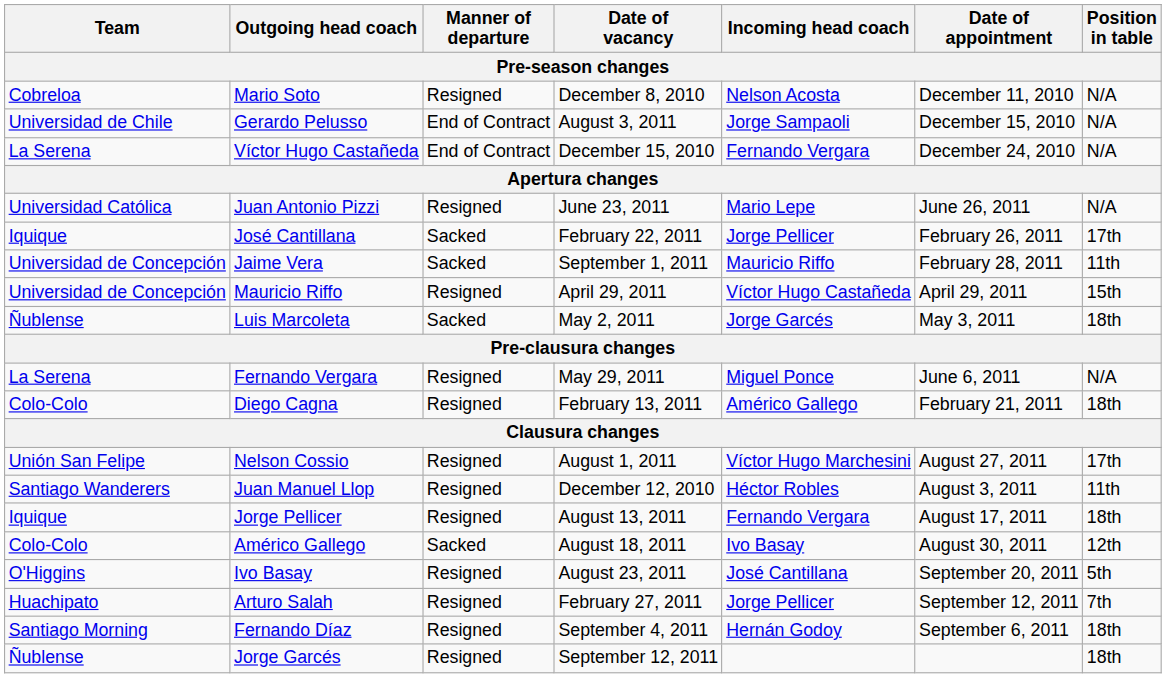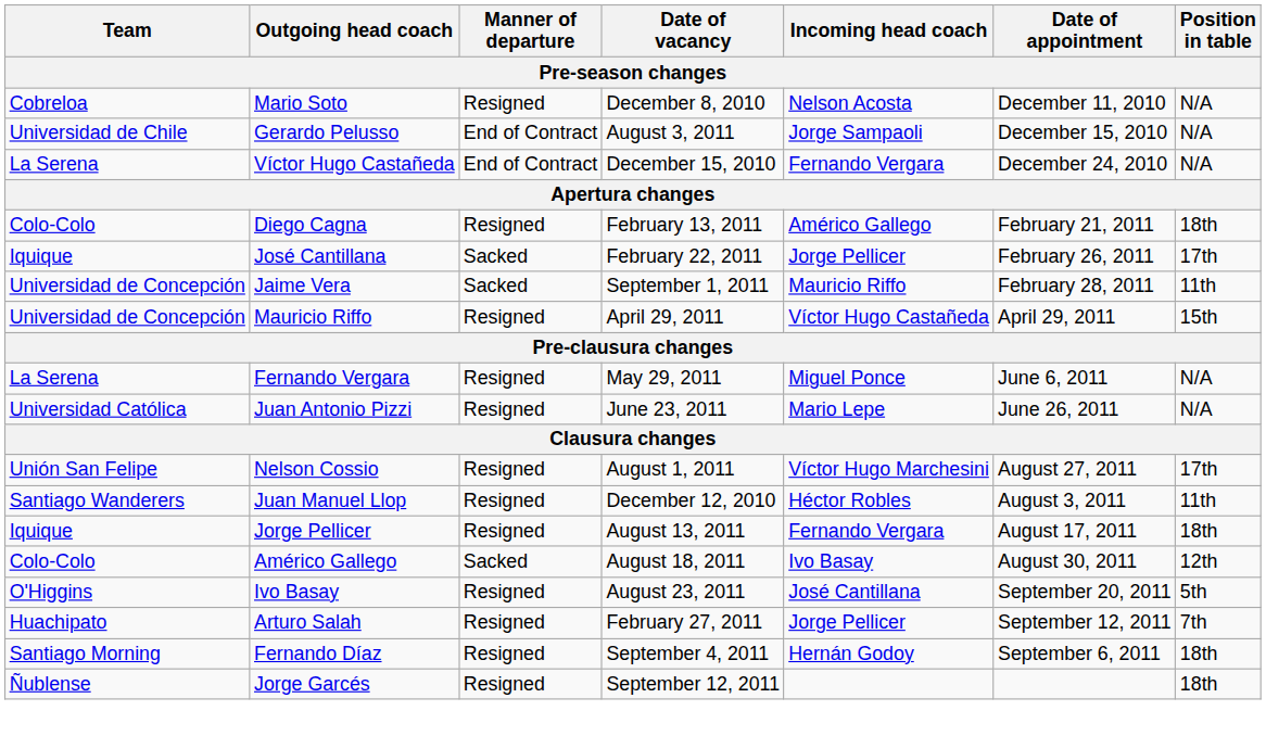 <table class="wikitable">
 <tr>
 <th>Team</th>
 <th>Outgoing head coach</th>
 <th>Manner of<br>departure</th>
 <th>Date of<br>vacancy</th>
 <th>Incoming head coach</th>
 <th>Date of<br>appointment</th>
 <th>Position<br>in table</th>
 </tr>
 <tr>
 <th colspan=7>Pre-season changes</th>
 </tr>
 <tr>
 <td><a href='#'>Cobreloa</a></td>
 <td><a href='#'>Mario Soto</a></td>
 <td>Resigned</td>
 <td>December 8, 2010</td>
 <td><a href='#'>Nelson Acosta</a></td>
 <td>December 11, 2010</td>
 <td>N/A</td>
 </tr>
 <tr>
 <td><a href='#'>Universidad de Chile</a></td>
 <td><a href='#'>Gerardo Pelusso</a></td>
 <td>End of Contract</td>
 <td>August 3, 2011</td>
 <td><a href='#'>Jorge Sampaoli</a></td>
 <td>December 15, 2010</td>
 <td>N/A</td>
 </tr>
 <tr>
 <td><a href='#'>La Serena</a></td>
 <td><a href='#'>Víctor Hugo Castañeda</a></td>
 <td>End of Contract</td>
 <td>December 15, 2010</td>
 <td><a href='#'>Fernando Vergara</a></td>
 <td>December 24, 2010</td>
 <td>N/A</td>
 </tr>
 <tr>
 <th colspan=7>Apertura changes</th>
 </tr>
 <tr>
-<td><a href='#'>Universidad Católica</a></td>
-<td><a href='#'>Juan Antonio Pizzi</a></td>
+<td><a href='#'>Colo-Colo</a></td>
+<td><a href='#'>Diego Cagna</a></td>
 <td>Resigned</td>
-<td>June 23, 2011</td>
-<td><a href='#'>Mario Lepe</a></td>
-<td>June 26, 2011</td>
-<td>N/A</td>
+<td>February 13, 2011</td>
+<td><a href='#'>Américo Gallego</a></td>
+<td>February 21, 2011</td>
+<td>18th</td>
 </tr>
 <tr>
 <td><a href='#'>Iquique</a></td>
 <td><a href='#'>José Cantillana</a></td>
 <td>Sacked</td>
 <td>February 22, 2011</td>
 <td><a href='#'>Jorge Pellicer</a></td>
 <td>February 26, 2011</td>
 <td>17th</td>
 </tr>
 <tr>
 <td><a href='#'>Universidad de Concepción</a></td>
 <td><a href='#'>Jaime Vera</a></td>
 <td>Sacked</td>
 <td>September 1, 2011</td>
 <td><a href='#'>Mauricio Riffo</a></td>
 <td>February 28, 2011</td>
 <td>11th</td>
 </tr>
 <tr>
 <td><a href='#'>Universidad de Concepción</a></td>
 <td><a href='#'>Mauricio Riffo</a></td>
 <td>Resigned</td>
 <td>April 29, 2011</td>
 <td><a href='#'>Víctor Hugo Castañeda</a></td>
 <td>April 29, 2011</td>
 <td>15th</td>
 </tr>
 <tr>
-<td><a href='#'>Ñublense</a></td>
-<td><a href='#'>Luis Marcoleta</a></td>
-<td>Sacked</td>
-<td>May 2, 2011</td>
-<td><a href='#'>Jorge Garcés</a></td>
-<td>May 3, 2011</td>
-<td>18th</td>
-</tr>
-<tr>
 <th colspan=7>Pre-clausura changes</th>
 </tr>
 <tr>
 <td><a href='#'>La Serena</a></td>
 <td><a href='#'>Fernando Vergara</a></td>
 <td>Resigned</td>
 <td>May 29, 2011</td>
 <td><a href='#'>Miguel Ponce</a></td>
 <td>June 6, 2011</td>
 <td>N/A</td>
 </tr>
 <tr>
-<td><a href='#'>Colo-Colo</a></td>
-<td><a href='#'>Diego Cagna</a></td>
+<td><a href='#'>Universidad Católica</a></td>
+<td><a href='#'>Juan Antonio Pizzi</a></td>
 <td>Resigned</td>
-<td>February 13, 2011</td>
-<td><a href='#'>Américo Gallego</a></td>
-<td>February 21, 2011</td>
-<td>18th</td>
+<td>June 23, 2011</td>
+<td><a href='#'>Mario Lepe</a></td>
+<td>June 26, 2011</td>
+<td>N/A</td>
 </tr>
 <tr>
 <th colspan=7>Clausura changes</th>
 </tr>
 <tr>
 <td><a href='#'>Unión San Felipe</a></td>
 <td><a href='#'>Nelson Cossio</a></td>
 <td>Resigned</td>
 <td>August 1, 2011</td>
 <td><a href='#'>Víctor Hugo Marchesini</a></td>
 <td>August 27, 2011</td>
 <td>17th</td>
 </tr>
 <tr>
 <td><a href='#'>Santiago Wanderers</a></td>
 <td><a href='#'>Juan Manuel Llop</a></td>
 <td>Resigned</td>
 <td>December 12, 2010</td>
 <td><a href='#'>Héctor Robles</a></td>
 <td>August 3, 2011</td>
 <td>11th</td>
 </tr>
 <tr>
 <td><a href='#'>Iquique</a></td>
 <td><a href='#'>Jorge Pellicer</a></td>
 <td>Resigned</td>
 <td>August 13, 2011</td>
 <td><a href='#'>Fernando Vergara</a></td>
 <td>August 17, 2011</td>
 <td>18th</td>
 </tr>
 <tr>
 <td><a href='#'>Colo-Colo</a></td>
 <td><a href='#'>Américo Gallego</a></td>
 <td>Sacked</td>
 <td>August 18, 2011</td>
 <td><a href='#'>Ivo Basay</a></td>
 <td>August 30, 2011</td>
 <td>12th</td>
 </tr>
 <tr>
 <td><a href='#'>O'Higgins</a></td>
 <td><a href='#'>Ivo Basay</a></td>
 <td>Resigned</td>
 <td>August 23, 2011</td>
 <td><a href='#'>José Cantillana</a></td>
 <td>September 20, 2011</td>
 <td>5th</td>
 </tr>
 <tr>
 <td><a href='#'>Huachipato</a></td>
 <td><a href='#'>Arturo Salah</a></td>
 <td>Resigned</td>
 <td>February 27, 2011</td>
 <td><a href='#'>Jorge Pellicer</a></td>
 <td>September 12, 2011</td>
 <td>7th</td>
 </tr>
 <tr>
 <td><a href='#'>Santiago Morning</a></td>
 <td><a href='#'>Fernando Díaz</a></td>
 <td>Resigned</td>
 <td>September 4, 2011</td>
 <td><a href='#'>Hernán Godoy</a></td>
 <td>September 6, 2011</td>
 <td>18th</td>
 </tr>
 <tr>
 <td><a href='#'>Ñublense</a></td>
 <td><a href='#'>Jorge Garcés</a></td>
 <td>Resigned</td>
 <td>September 12, 2011</td>
 <td></td>
 <td></td>
 <td>18th</td>
 </tr>
 </table>
